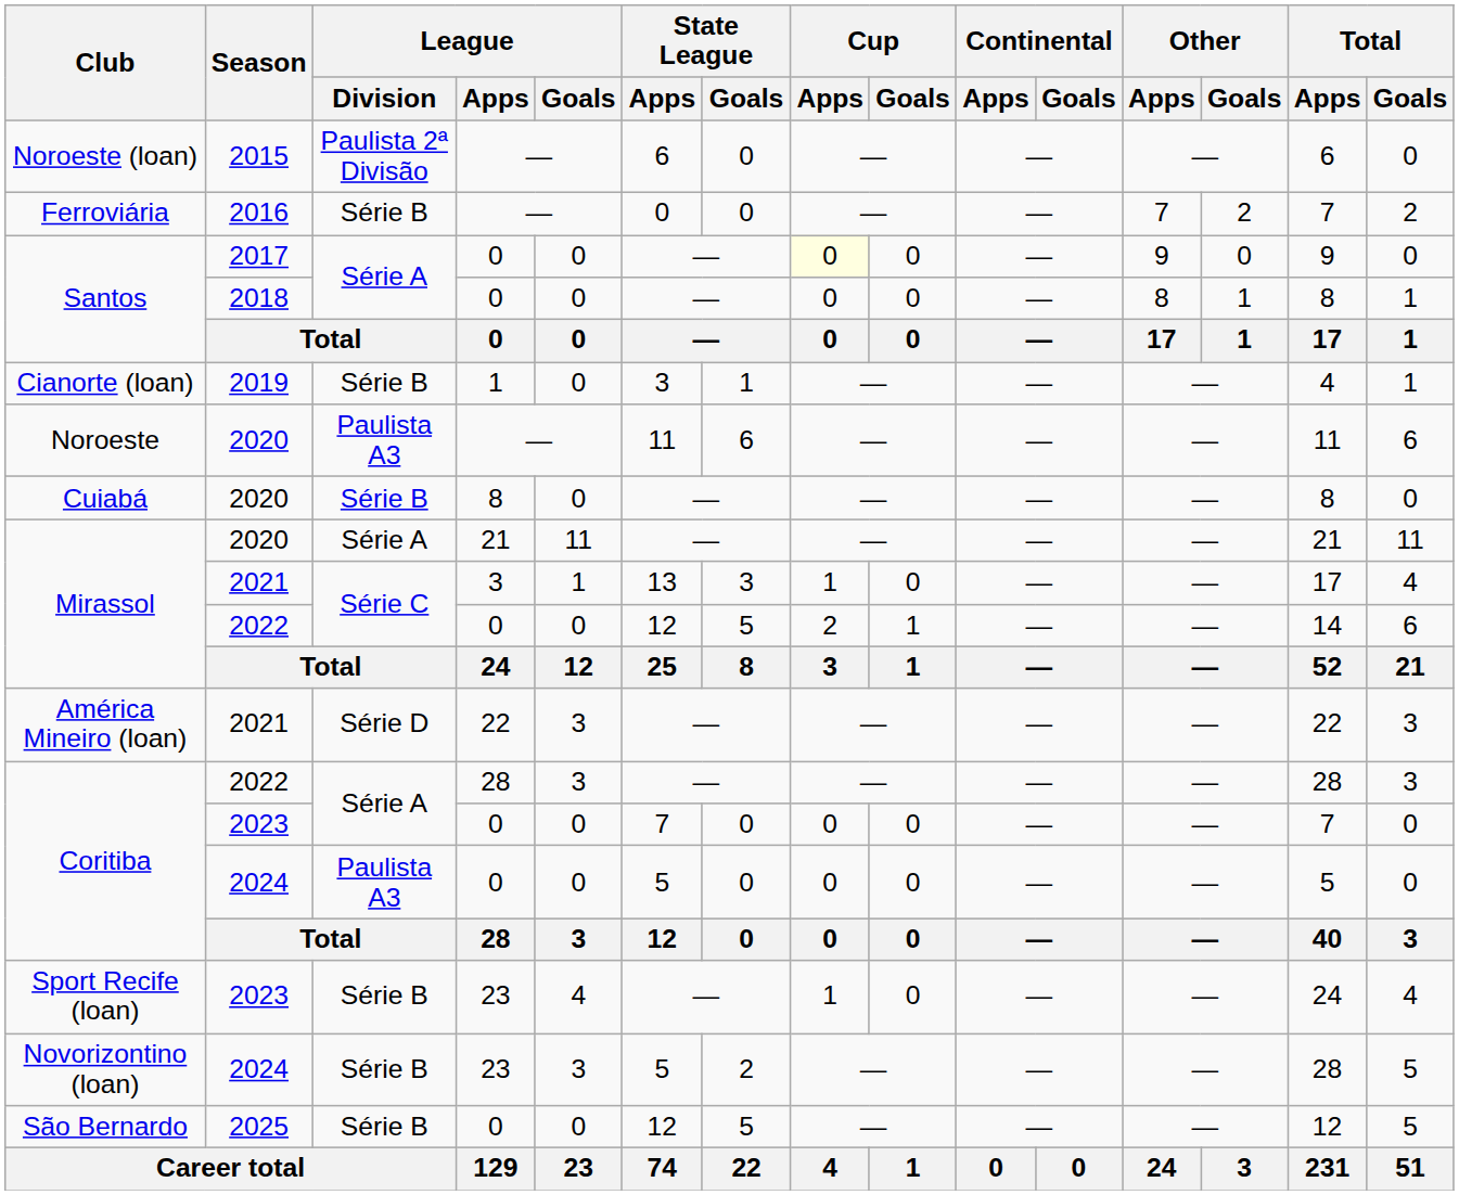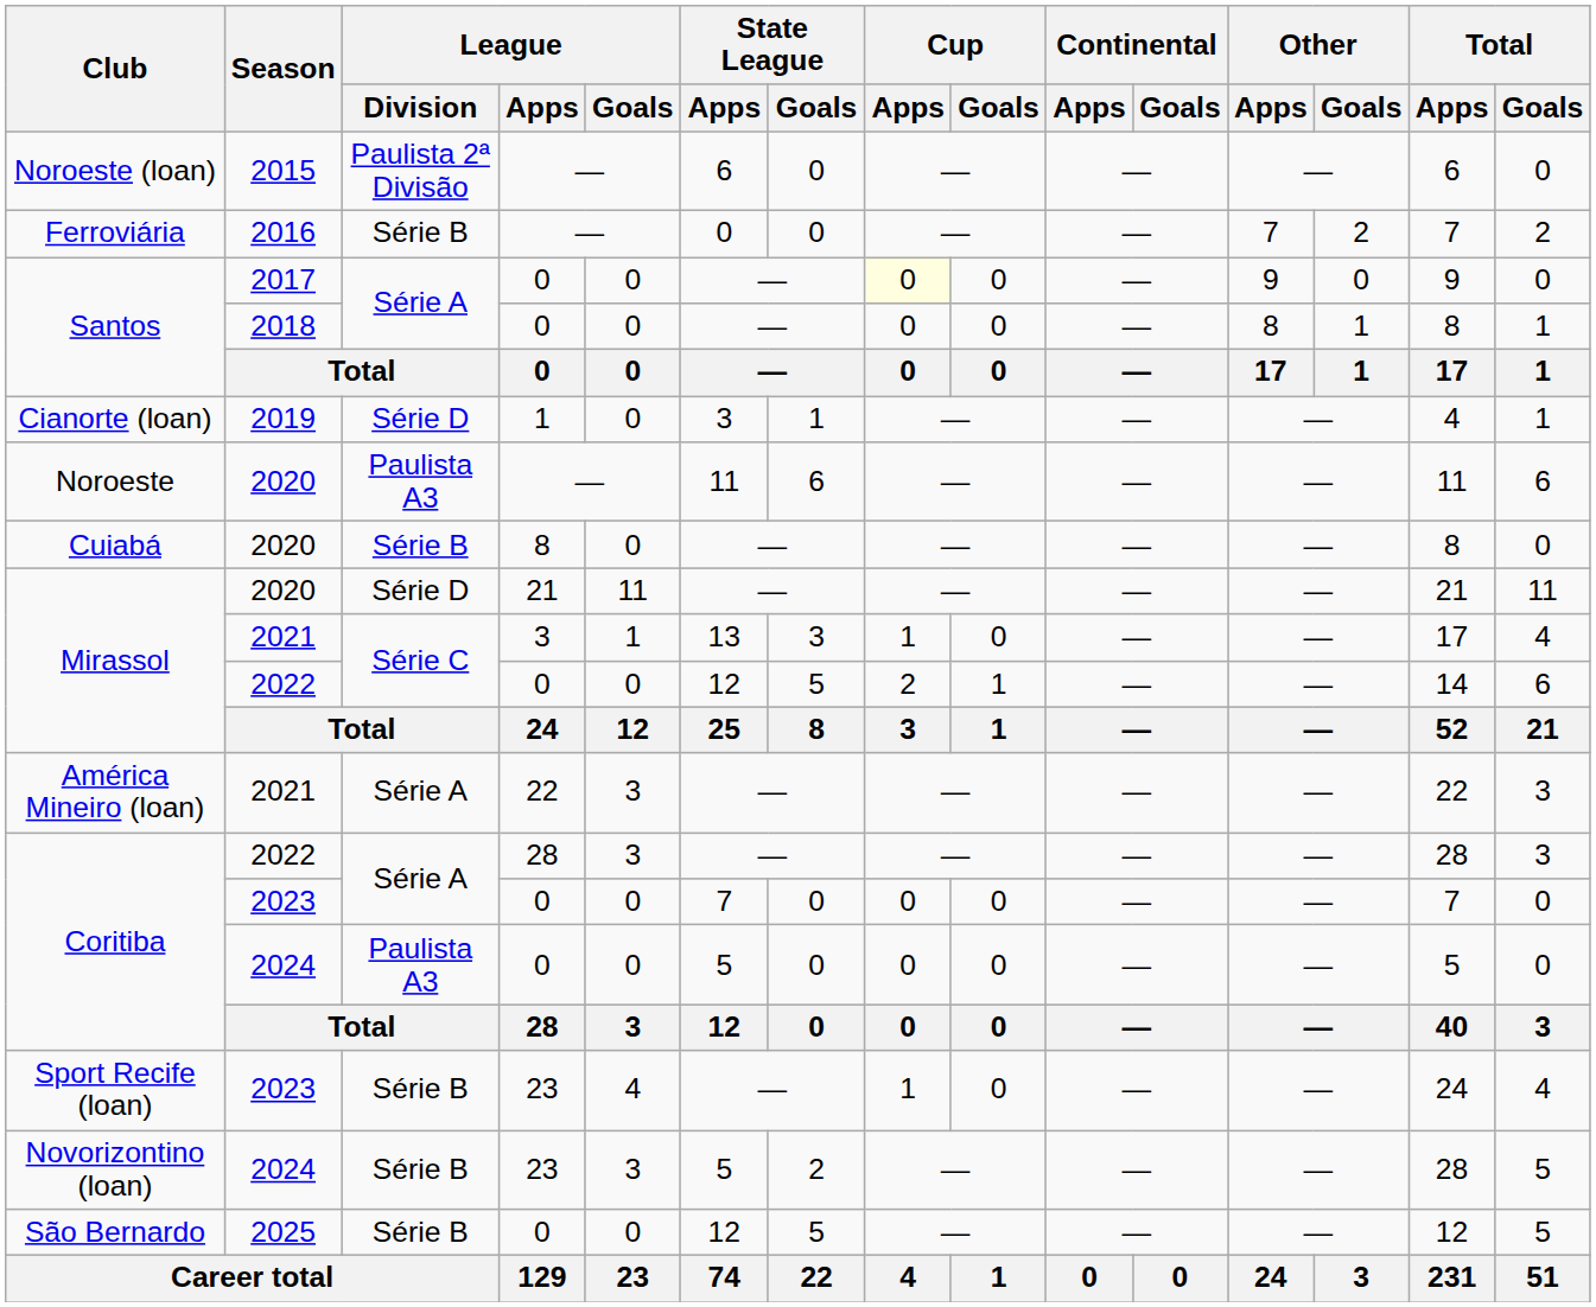 <table class="wikitable" style="text-align: center;">
 <tr>
 <th rowspan="2">Club</th>
 <th rowspan="2">Season</th>
 <th colspan="3">League</th>
 <th colspan="2">State League</th>
 <th colspan="2">Cup</th>
 <th colspan="2">Continental</th>
 <th colspan="2">Other</th>
 <th colspan="2">Total</th>
 </tr>
 <tr>
 <th>Division</th>
 <th>Apps</th>
 <th>Goals</th>
 <th>Apps</th>
 <th>Goals</th>
 <th>Apps</th>
 <th>Goals</th>
 <th>Apps</th>
 <th>Goals</th>
 <th>Apps</th>
 <th>Goals</th>
 <th>Apps</th>
 <th>Goals</th>
 </tr>
 <tr>
 <td valign="center"><a href='#'>Noroeste</a> (loan)</td>
 <td><a href='#'>2015</a></td>
 <td><a href='#'>Paulista 2ª Divisão</a></td>
 <td colspan="2">—</td>
 <td>6</td>
 <td>0</td>
 <td colspan="2">—</td>
 <td colspan="2">—</td>
 <td colspan="2">—</td>
 <td>6</td>
 <td>0</td>
 </tr>
 <tr>
 <td valign="center"><a href='#'>Ferroviária</a></td>
 <td><a href='#'>2016</a></td>
 <td>Série B</td>
 <td colspan="2">—</td>
 <td>0</td>
 <td>0</td>
 <td colspan="2">—</td>
 <td colspan="2">—</td>
 <td>7</td>
 <td>2</td>
 <td>7</td>
 <td>2</td>
 </tr>
 <tr>
 <td rowspan="3" valign="center"><a href='#'>Santos</a></td>
 <td><a href='#'>2017</a></td>
 <td rowspan="2"><a href='#'>Série A</a></td>
 <td>0</td>
 <td>0</td>
 <td colspan="2">—</td>
 <td style="background: lightyellow;">0</td>
 <td>0</td>
 <td colspan="2">—</td>
 <td>9</td>
 <td>0</td>
 <td>9</td>
 <td>0</td>
 </tr>
 <tr>
 <td><a href='#'>2018</a></td>
 <td>0</td>
 <td>0</td>
 <td colspan="2">—</td>
 <td>0</td>
 <td>0</td>
 <td colspan="2">—</td>
 <td>8</td>
 <td>1</td>
 <td>8</td>
 <td>1</td>
 </tr>
 <tr>
 <th colspan="2">Total</th>
 <th>0</th>
 <th>0</th>
 <th colspan="2">—</th>
 <th>0</th>
 <th>0</th>
 <th colspan="2">—</th>
 <th>17</th>
 <th>1</th>
 <th>17</th>
 <th>1</th>
 </tr>
 <tr>
 <td valign="center"><a href='#'>Cianorte</a> (loan)</td>
 <td><a href='#'>2019</a></td>
-<td>Série B</td>
+<td><a href='#'>Série D</a></td>
 <td>1</td>
 <td>0</td>
 <td>3</td>
 <td>1</td>
 <td colspan="2">—</td>
 <td colspan="2">—</td>
 <td colspan="2">—</td>
 <td>4</td>
 <td>1</td>
 </tr>
 <tr>
 <td valign="center">Noroeste</td>
 <td><a href='#'>2020</a></td>
 <td><a href='#'>Paulista A3</a></td>
 <td colspan="2">—</td>
 <td>11</td>
 <td>6</td>
 <td colspan="2">—</td>
 <td colspan="2">—</td>
 <td colspan="2">—</td>
 <td>11</td>
 <td>6</td>
 </tr>
 <tr>
 <td valign="center"><a href='#'>Cuiabá</a></td>
 <td>2020</td>
 <td><a href='#'>Série B</a></td>
 <td>8</td>
 <td>0</td>
 <td colspan="2">—</td>
 <td colspan="2">—</td>
 <td colspan="2">—</td>
 <td colspan="2">—</td>
 <td>8</td>
 <td>0</td>
 </tr>
 <tr>
 <td rowspan="4" valign="center"><a href='#'>Mirassol</a></td>
 <td>2020</td>
-<td>Série A</td>
+<td>Série D</td>
 <td>21</td>
 <td>11</td>
 <td colspan="2">—</td>
 <td colspan="2">—</td>
 <td colspan="2">—</td>
 <td colspan="2">—</td>
 <td>21</td>
 <td>11</td>
 </tr>
 <tr>
 <td><a href='#'>2021</a></td>
 <td rowspan="2"><a href='#'>Série C</a></td>
 <td>3</td>
 <td>1</td>
 <td>13</td>
 <td>3</td>
 <td>1</td>
 <td>0</td>
 <td colspan="2">—</td>
 <td colspan="2">—</td>
 <td>17</td>
 <td>4</td>
 </tr>
 <tr>
 <td><a href='#'>2022</a></td>
 <td>0</td>
 <td>0</td>
 <td>12</td>
 <td>5</td>
 <td>2</td>
 <td>1</td>
 <td colspan="2">—</td>
 <td colspan="2">—</td>
 <td>14</td>
 <td>6</td>
 </tr>
 <tr>
 <th colspan="2">Total</th>
 <th>24</th>
 <th>12</th>
 <th>25</th>
 <th>8</th>
 <th>3</th>
 <th>1</th>
 <th colspan="2">—</th>
 <th colspan="2">—</th>
 <th>52</th>
 <th>21</th>
 </tr>
 <tr>
 <td valign="center"><a href='#'>América Mineiro</a> (loan)</td>
 <td>2021</td>
-<td>Série D</td>
+<td>Série A</td>
 <td>22</td>
 <td>3</td>
 <td colspan="2">—</td>
 <td colspan="2">—</td>
 <td colspan="2">—</td>
 <td colspan="2">—</td>
 <td>22</td>
 <td>3</td>
 </tr>
 <tr>
 <td rowspan="4" valign="center"><a href='#'>Coritiba</a></td>
 <td>2022</td>
 <td rowspan="2">Série A</td>
 <td>28</td>
 <td>3</td>
 <td colspan="2">—</td>
 <td colspan="2">—</td>
 <td colspan="2">—</td>
 <td colspan="2">—</td>
 <td>28</td>
 <td>3</td>
 </tr>
 <tr>
 <td><a href='#'>2023</a></td>
 <td>0</td>
 <td>0</td>
 <td>7</td>
 <td>0</td>
 <td>0</td>
 <td>0</td>
 <td colspan="2">—</td>
 <td colspan="2">—</td>
 <td>7</td>
 <td>0</td>
 </tr>
 <tr>
 <td><a href='#'>2024</a></td>
 <td><a href='#'>Paulista A3</a></td>
 <td>0</td>
 <td>0</td>
 <td>5</td>
 <td>0</td>
 <td>0</td>
 <td>0</td>
 <td colspan="2">—</td>
 <td colspan="2">—</td>
 <td>5</td>
 <td>0</td>
 </tr>
 <tr>
 <th colspan="2">Total</th>
 <th>28</th>
 <th>3</th>
 <th>12</th>
 <th>0</th>
 <th>0</th>
 <th>0</th>
 <th colspan="2">—</th>
 <th colspan="2">—</th>
 <th>40</th>
 <th>3</th>
 </tr>
 <tr>
 <td><a href='#'>Sport Recife</a> (loan)</td>
 <td><a href='#'>2023</a></td>
 <td>Série B</td>
 <td>23</td>
 <td>4</td>
 <td colspan="2">—</td>
 <td>1</td>
 <td>0</td>
 <td colspan="2">—</td>
 <td colspan="2">—</td>
 <td>24</td>
 <td>4</td>
 </tr>
 <tr>
 <td><a href='#'>Novorizontino</a> (loan)</td>
 <td><a href='#'>2024</a></td>
 <td>Série B</td>
 <td>23</td>
 <td>3</td>
 <td>5</td>
 <td>2</td>
 <td colspan="2">—</td>
 <td colspan="2">—</td>
 <td colspan="2">—</td>
 <td>28</td>
 <td>5</td>
 </tr>
 <tr>
 <td><a href='#'>São Bernardo</a></td>
 <td><a href='#'>2025</a></td>
 <td>Série B</td>
 <td>0</td>
 <td>0</td>
 <td>12</td>
 <td>5</td>
 <td colspan="2">—</td>
 <td colspan="2">—</td>
 <td colspan="2">—</td>
 <td>12</td>
 <td>5</td>
 </tr>
 <tr>
 <th colspan="3"><strong>Career total</strong></th>
 <th>129</th>
 <th>23</th>
 <th>74</th>
 <th>22</th>
 <th>4</th>
 <th>1</th>
 <th>0</th>
 <th>0</th>
 <th>24</th>
 <th>3</th>
 <th>231</th>
 <th>51</th>
 </tr>
 </table>
